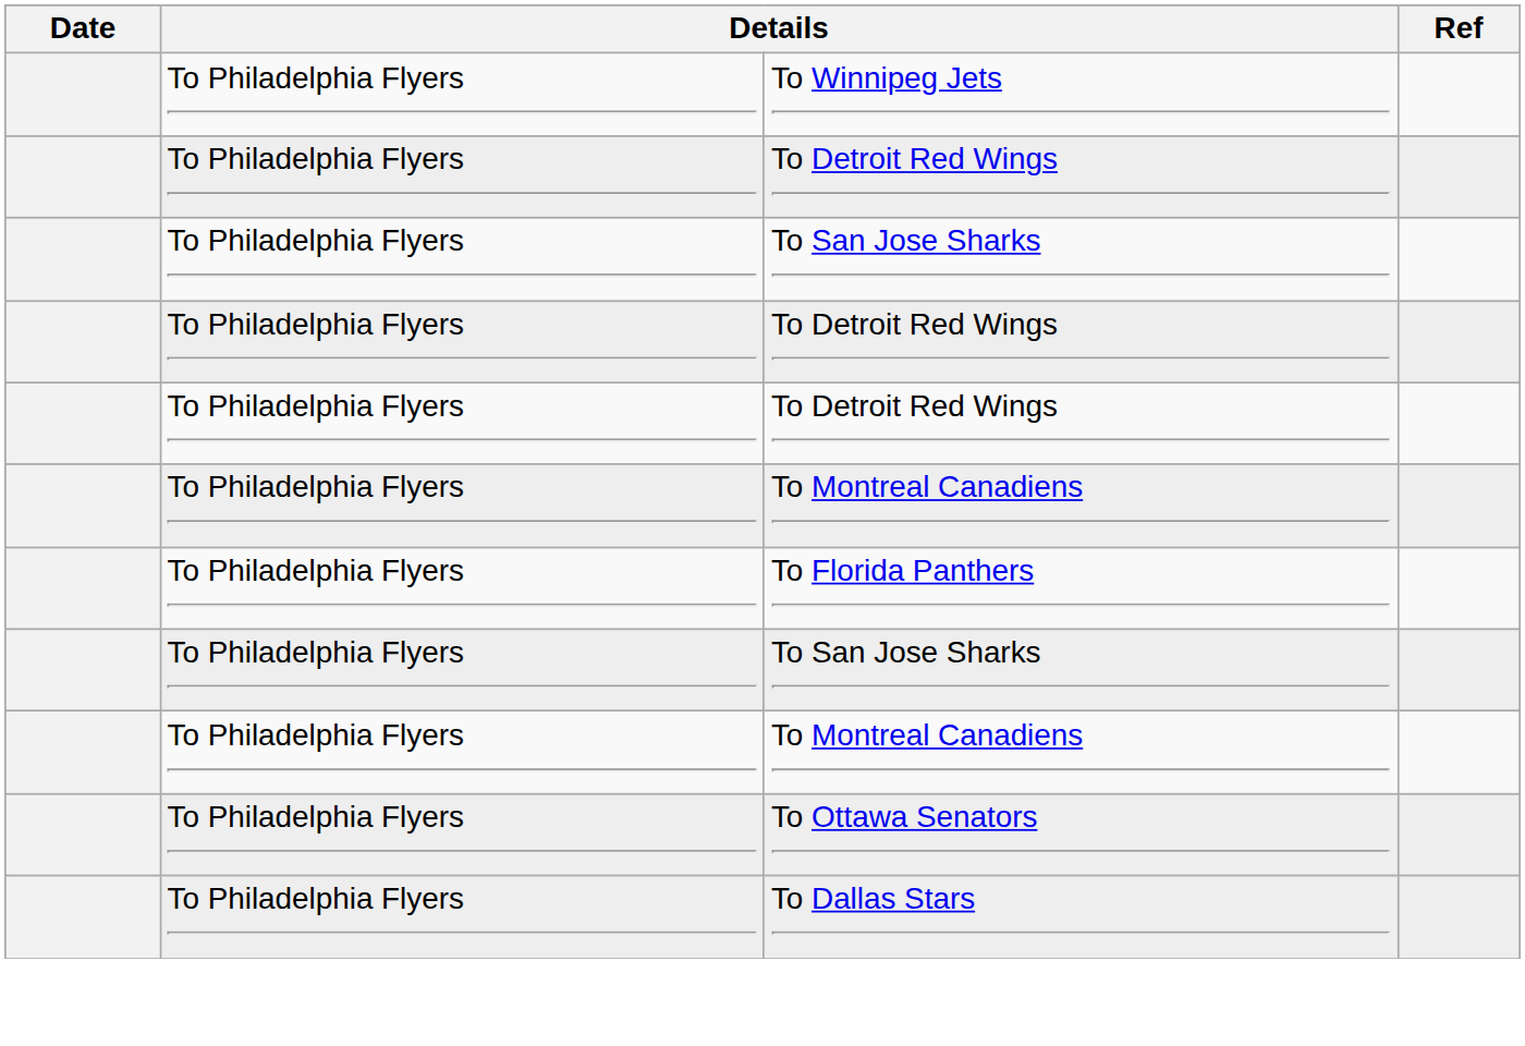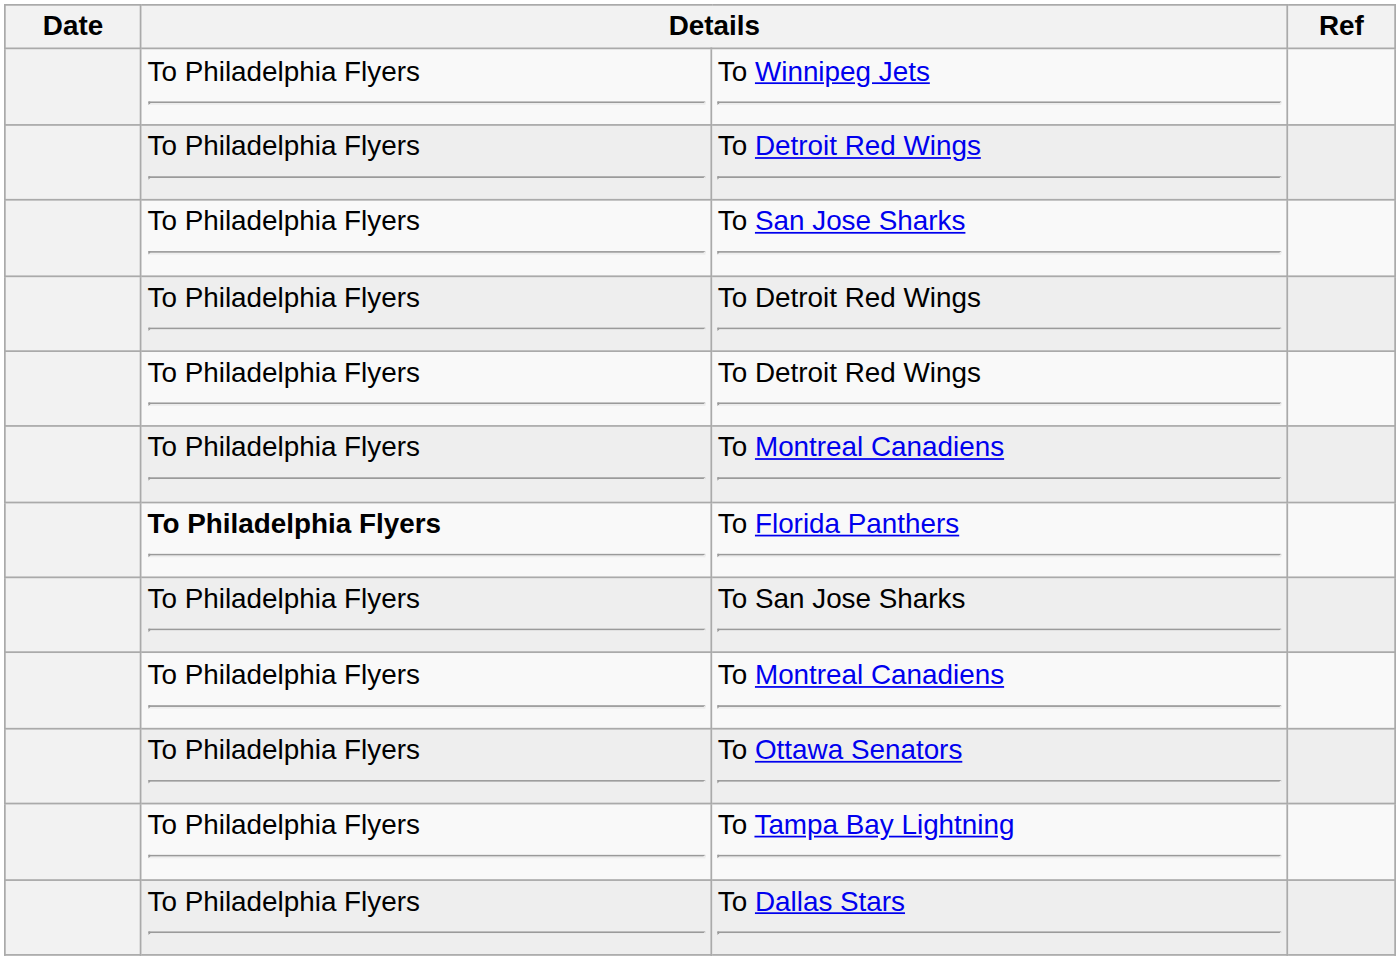 <table class="wikitable plainrowheaders" style="width: 50em;">
 <tr>
 <th scope="col">Date</th>
 <th scope="col" colspan="2">Details</th>
 <th scope="col">Ref</th>
 </tr>
 <tr>
 <th scope="row"></th>
 <td valign="top">To Philadelphia Flyers <hr> </td>
 <td valign="top">To <a href='#'>Winnipeg Jets</a> <hr></td>
 <td></td>
 </tr>
 <tr bgcolor="#eeeeee">
 <th scope="row"></th>
 <td valign="top">To Philadelphia Flyers <hr> </td>
 <td valign="top">To <a href='#'>Detroit Red Wings</a> <hr></td>
 <td></td>
 </tr>
 <tr>
 <th scope="row"></th>
 <td valign="top">To Philadelphia Flyers <hr> </td>
 <td valign="top">To <a href='#'>San Jose Sharks</a> <hr></td>
 <td></td>
 </tr>
 <tr bgcolor="#eeeeee">
 <th scope="row"></th>
 <td valign="top">To Philadelphia Flyers <hr> </td>
 <td valign="top">To Detroit Red Wings <hr></td>
 <td></td>
 </tr>
 <tr>
 <th scope="row"></th>
 <td valign="top">To Philadelphia Flyers <hr> </td>
 <td valign="top">To Detroit Red Wings <hr></td>
 <td></td>
 </tr>
 <tr bgcolor="#eeeeee">
 <th scope="row"></th>
 <td valign="top">To Philadelphia Flyers <hr> </td>
 <td valign="top">To <a href='#'>Montreal Canadiens</a> <hr> </td>
 <td></td>
 </tr>
 <tr>
 <th scope="row"></th>
-<td valign="top">To Philadelphia Flyers <hr> </td>
+<td valign="top"><strong>To Philadelphia Flyers <hr> </strong></td>
 <td valign="top">To <a href='#'>Florida Panthers</a> <hr></td>
 <td></td>
 </tr>
 <tr bgcolor="#eeeeee">
 <th scope="row"></th>
 <td valign="top">To Philadelphia Flyers <hr> </td>
 <td valign="top">To San Jose Sharks <hr></td>
 <td></td>
 </tr>
 <tr>
 <th scope="row"></th>
 <td valign="top">To Philadelphia Flyers <hr> </td>
 <td valign="top">To <a href='#'>Montreal Canadiens</a> <hr></td>
 <td></td>
 </tr>
 <tr bgcolor="#eeeeee">
 <th scope="row"></th>
 <td valign="top">To Philadelphia Flyers <hr> </td>
 <td valign="top">To <a href='#'>Ottawa Senators</a> <hr></td>
 <td></td>
 </tr>
+<tr>
+<th scope="row"></th>
+<td valign="top">To Philadelphia Flyers <hr> </td>
+<td valign="top">To <a href='#'>Tampa Bay Lightning</a> <hr></td>
+<td></td>
+</tr>
 <tr bgcolor="#eeeeee">
 <th scope="row"></th>
 <td valign="top">To Philadelphia Flyers <hr> </td>
 <td valign="top">To <a href='#'>Dallas Stars</a> <hr></td>
 <td></td>
 </tr>
 </table>
